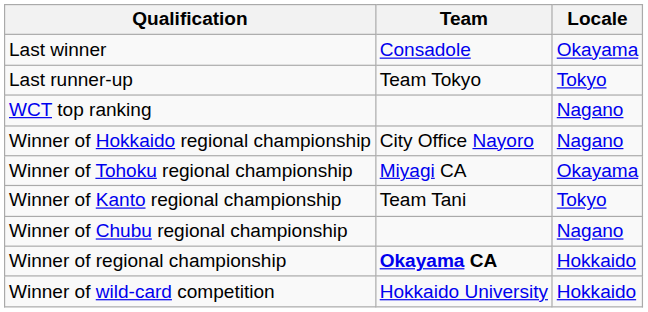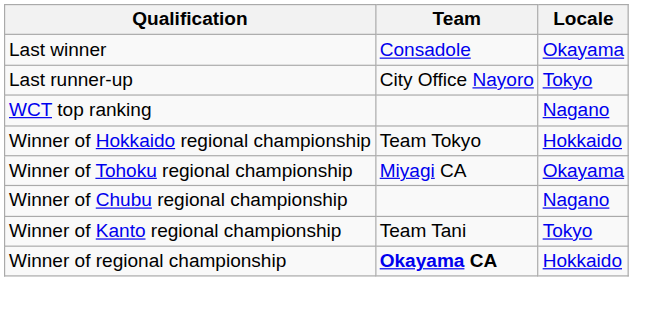 <table class="wikitable">
 <tr>
 <th>Qualification</th>
 <th>Team</th>
 <th>Locale</th>
 </tr>
 <tr>
 <td>Last winner</td>
 <td><a href='#'>Consadole</a></td>
 <td> <a href='#'>Okayama</a></td>
 </tr>
 <tr>
 <td>Last runner-up</td>
-<td>Team Tokyo</td>
+<td>City Office <a href='#'>Nayoro</a></td>
 <td> <a href='#'>Tokyo</a></td>
 </tr>
 <tr>
 <td><a href='#'>WCT</a> top ranking</td>
 <td></td>
 <td> <a href='#'>Nagano</a></td>
 </tr>
 <tr>
 <td>Winner of <a href='#'>Hokkaido</a> regional championship</td>
-<td>City Office <a href='#'>Nayoro</a></td>
-<td> <a href='#'>Nagano</a></td>
+<td>Team Tokyo</td>
+<td> <a href='#'>Hokkaido</a></td>
 </tr>
 <tr>
 <td>Winner of <a href='#'>Tohoku</a> regional championship</td>
 <td><a href='#'>Miyagi</a> CA</td>
 <td> <a href='#'>Okayama</a></td>
 </tr>
 <tr>
+<td>Winner of <a href='#'>Chubu</a> regional championship</td>
+<td></td>
+<td> <a href='#'>Nagano</a></td>
+</tr>
+<tr>
 <td>Winner of <a href='#'>Kanto</a> regional championship</td>
 <td>Team Tani</td>
 <td> <a href='#'>Tokyo</a></td>
-</tr>
-<tr>
-<td>Winner of <a href='#'>Chubu</a> regional championship</td>
-<td></td>
-<td> <a href='#'>Nagano</a></td>
 </tr>
 <tr>
 <td>Winner of  regional championship</td>
 <td><strong><a href='#'>Okayama</a> CA</strong></td>
 <td> <a href='#'>Hokkaido</a></td>
 </tr>
-<tr>
-<td>Winner of <a href='#'>wild-card</a> competition</td>
-<td><a href='#'>Hokkaido University</a></td>
-<td> <a href='#'>Hokkaido</a></td>
-</tr>
 </table>
